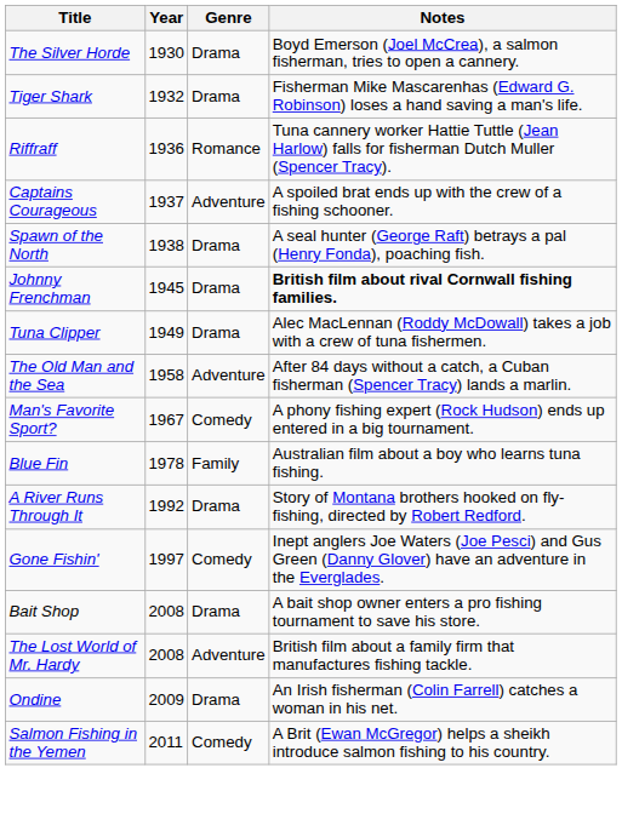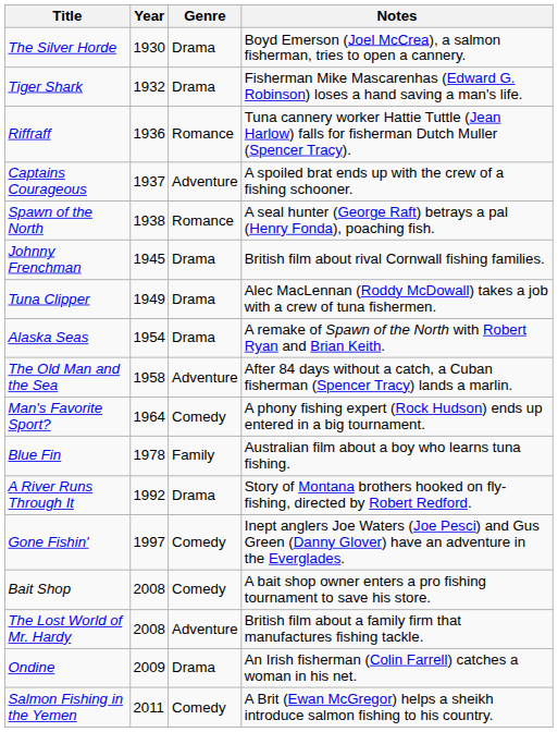 <table class="wikitable sortable">
 <tr>
 <th>Title</th>
 <th>Year</th>
 <th>Genre</th>
 <th>Notes</th>
 </tr>
 <tr>
 <td><em><a href='#'>The Silver Horde</a></em></td>
 <td>1930</td>
 <td>Drama</td>
 <td>Boyd Emerson (<a href='#'>Joel McCrea</a>), a salmon fisherman, tries to open a cannery.</td>
 </tr>
 <tr>
 <td><em><a href='#'>Tiger Shark</a></em></td>
 <td>1932</td>
 <td>Drama</td>
 <td>Fisherman Mike Mascarenhas (<a href='#'>Edward G. Robinson</a>) loses a hand saving a man's life.</td>
 </tr>
 <tr>
 <td><em><a href='#'>Riffraff</a></em></td>
 <td>1936</td>
 <td>Romance</td>
 <td>Tuna cannery worker Hattie Tuttle (<a href='#'>Jean Harlow</a>) falls for fisherman Dutch Muller (<a href='#'>Spencer Tracy</a>).</td>
 </tr>
 <tr>
 <td><em><a href='#'>Captains Courageous</a></em></td>
 <td>1937</td>
 <td>Adventure</td>
 <td>A spoiled brat ends up with the crew of a fishing schooner.</td>
 </tr>
 <tr>
 <td><em><a href='#'>Spawn of the North</a></em></td>
 <td>1938</td>
-<td>Drama</td>
+<td>Romance</td>
 <td>A seal hunter (<a href='#'>George Raft</a>) betrays a pal (<a href='#'>Henry Fonda</a>), poaching fish.</td>
 </tr>
 <tr>
 <td><em><a href='#'>Johnny Frenchman</a></em></td>
 <td>1945</td>
 <td>Drama</td>
-<td><strong>British film about rival Cornwall fishing families.</strong></td>
+<td>British film about rival Cornwall fishing families.</td>
 </tr>
 <tr>
 <td><em><a href='#'>Tuna Clipper</a></em></td>
 <td>1949</td>
 <td>Drama</td>
 <td>Alec MacLennan (<a href='#'>Roddy McDowall</a>) takes a job with a crew of tuna fishermen.</td>
+</tr>
+<tr>
+<td><em><a href='#'>Alaska Seas</a></em></td>
+<td>1954</td>
+<td>Drama</td>
+<td>A remake of <em>Spawn of the North</em> with <a href='#'>Robert Ryan</a> and <a href='#'>Brian Keith</a>.</td>
 </tr>
 <tr>
 <td><em><a href='#'>The Old Man and the Sea</a></em></td>
 <td>1958</td>
 <td>Adventure</td>
 <td>After 84 days without a catch, a Cuban fisherman (<a href='#'>Spencer Tracy</a>) lands a marlin.</td>
 </tr>
 <tr>
 <td><em><a href='#'>Man's Favorite Sport?</a></em></td>
-<td>1967</td>
+<td>1964</td>
 <td>Comedy</td>
 <td>A phony fishing expert (<a href='#'>Rock Hudson</a>) ends up entered in a big tournament.</td>
 </tr>
 <tr>
 <td><em><a href='#'>Blue Fin</a></em></td>
 <td>1978</td>
 <td>Family</td>
 <td>Australian film about a boy who learns tuna fishing.</td>
 </tr>
 <tr>
 <td><em><a href='#'>A River Runs Through It</a></em></td>
 <td>1992</td>
 <td>Drama</td>
 <td>Story of <a href='#'>Montana</a> brothers hooked on fly-fishing, directed by <a href='#'>Robert Redford</a>.</td>
 </tr>
 <tr>
 <td><em><a href='#'>Gone Fishin'</a></em></td>
 <td>1997</td>
 <td>Comedy</td>
 <td>Inept anglers Joe Waters (<a href='#'>Joe Pesci</a>) and Gus Green (<a href='#'>Danny Glover</a>) have an adventure in the <a href='#'>Everglades</a>.</td>
 </tr>
 <tr>
 <td><em>Bait Shop</em></td>
 <td>2008</td>
-<td>Drama</td>
+<td>Comedy</td>
 <td>A bait shop owner enters a pro fishing tournament to save his store.</td>
 </tr>
 <tr>
 <td><em><a href='#'>The Lost World of Mr. Hardy</a></em></td>
 <td>2008</td>
 <td>Adventure</td>
 <td>British film about a family firm that manufactures fishing tackle.</td>
 </tr>
 <tr>
 <td><em><a href='#'>Ondine</a></em></td>
 <td>2009</td>
 <td>Drama</td>
 <td>An Irish fisherman (<a href='#'>Colin Farrell</a>) catches a woman in his net.</td>
 </tr>
 <tr>
 <td><em><a href='#'>Salmon Fishing in the Yemen</a></em></td>
 <td>2011</td>
 <td>Comedy</td>
 <td>A Brit (<a href='#'>Ewan McGregor</a>) helps a sheikh introduce salmon fishing to his country.</td>
 </tr>
 </table>
